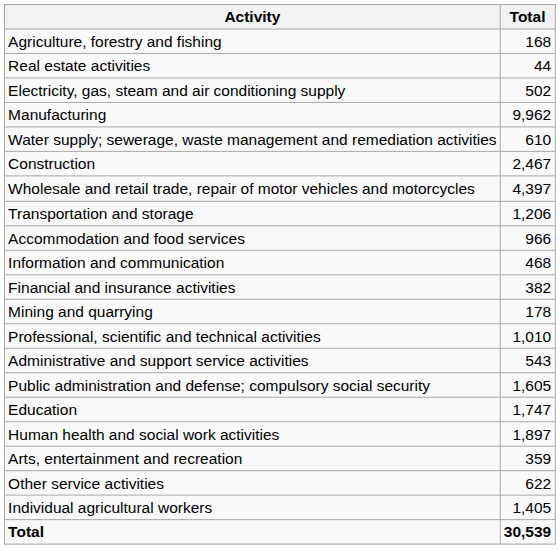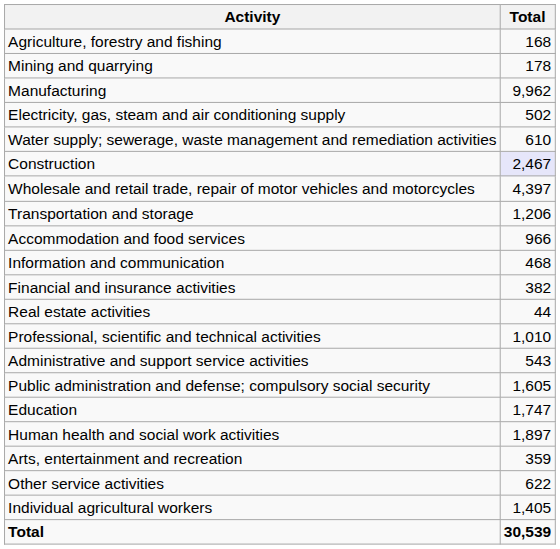 <table class="wikitable sortable" style="font-size:95%;">
 <tr>
 <th>Activity</th>
 <th>Total</th>
 </tr>
 <tr>
 <td>Agriculture, forestry and fishing</td>
 <td align="right">168</td>
 </tr>
 <tr>
-<td>Real estate activities</td>
-<td align="right">44</td>
+<td>Mining and quarrying</td>
+<td align="right">178</td>
+</tr>
+<tr>
+<td>Manufacturing</td>
+<td align="right">9,962</td>
 </tr>
 <tr>
 <td>Electricity, gas, steam and air conditioning supply</td>
 <td align="right">502</td>
-</tr>
-<tr>
-<td>Manufacturing</td>
-<td align="right">9,962</td>
 </tr>
 <tr>
 <td>Water supply; sewerage, waste management and remediation activities</td>
 <td align="right">610</td>
 </tr>
 <tr>
 <td>Construction</td>
-<td align="right">2,467</td>
+<td align="right" style="background: lavender;">2,467</td>
 </tr>
 <tr>
 <td>Wholesale and retail trade, repair of motor vehicles and motorcycles</td>
 <td align="right">4,397</td>
 </tr>
 <tr>
 <td>Transportation and storage</td>
 <td align="right">1,206</td>
 </tr>
 <tr>
 <td>Accommodation and food services</td>
 <td align="right">966</td>
 </tr>
 <tr>
 <td>Information and communication</td>
 <td align="right">468</td>
 </tr>
 <tr>
 <td>Financial and insurance activities</td>
 <td align="right">382</td>
 </tr>
 <tr>
-<td>Mining and quarrying</td>
-<td align="right">178</td>
+<td>Real estate activities</td>
+<td align="right">44</td>
 </tr>
 <tr>
 <td>Professional, scientific and technical activities</td>
 <td align="right">1,010</td>
 </tr>
 <tr>
 <td>Administrative and support service activities</td>
 <td align="right">543</td>
 </tr>
 <tr>
 <td>Public administration and defense; compulsory social security</td>
 <td align="right">1,605</td>
 </tr>
 <tr>
 <td>Education</td>
 <td align="right">1,747</td>
 </tr>
 <tr>
 <td>Human health and social work activities</td>
 <td align="right">1,897</td>
 </tr>
 <tr>
 <td>Arts, entertainment and recreation</td>
 <td align="right">359</td>
 </tr>
 <tr>
 <td>Other service activities</td>
 <td align="right">622</td>
 </tr>
 <tr>
 <td>Individual agricultural workers</td>
 <td align="right">1,405</td>
 </tr>
 <tr class="sortbottom">
 <td><strong>Total</strong></td>
 <td align="right"><strong>30,539</strong></td>
 </tr>
 </table>
